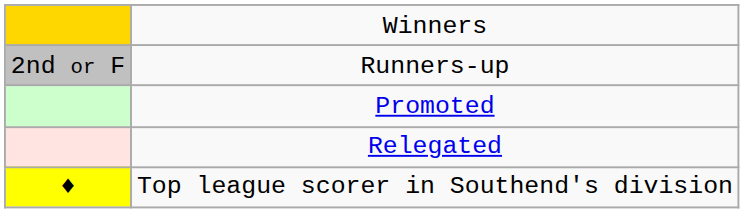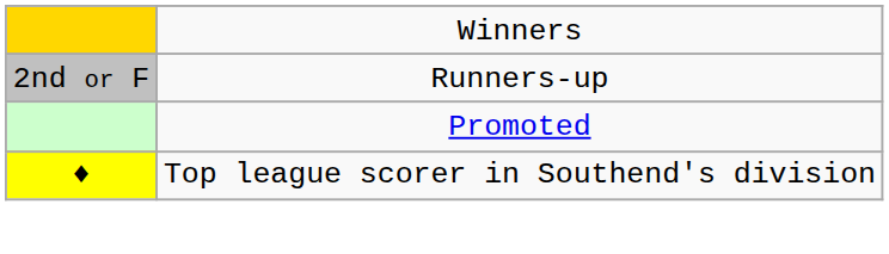 <table class="wikitable" style="text-align:center">
 <tr>
 <td style=background:gold></td>
 <td>Winners</td>
 </tr>
 <tr>
 <td style=background:silver>2nd <small>or</small> F</td>
 <td>Runners-up</td>
 </tr>
 <tr>
 <td style=background:#cfc></td>
 <td><a href='#'>Promoted</a></td>
 </tr>
 <tr>
-<td style=background:MistyRose></td>
-<td><a href='#'>Relegated</a></td>
-</tr>
-<tr>
 <td style=background:yellow>♦</td>
 <td>Top league scorer in Southend's division</td>
 </tr>
 </table>
